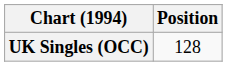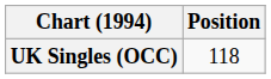 <table class="wikitable sortable plainrowheaders" style="text-align:center">
 <tr>
 <th scope="col">Chart (1994)</th>
 <th scope="col">Position</th>
 </tr>
 <tr>
 <th scope="row">UK Singles (OCC)</th>
-<td>128</td>
+<td>118</td>
 </tr>
 </table>
